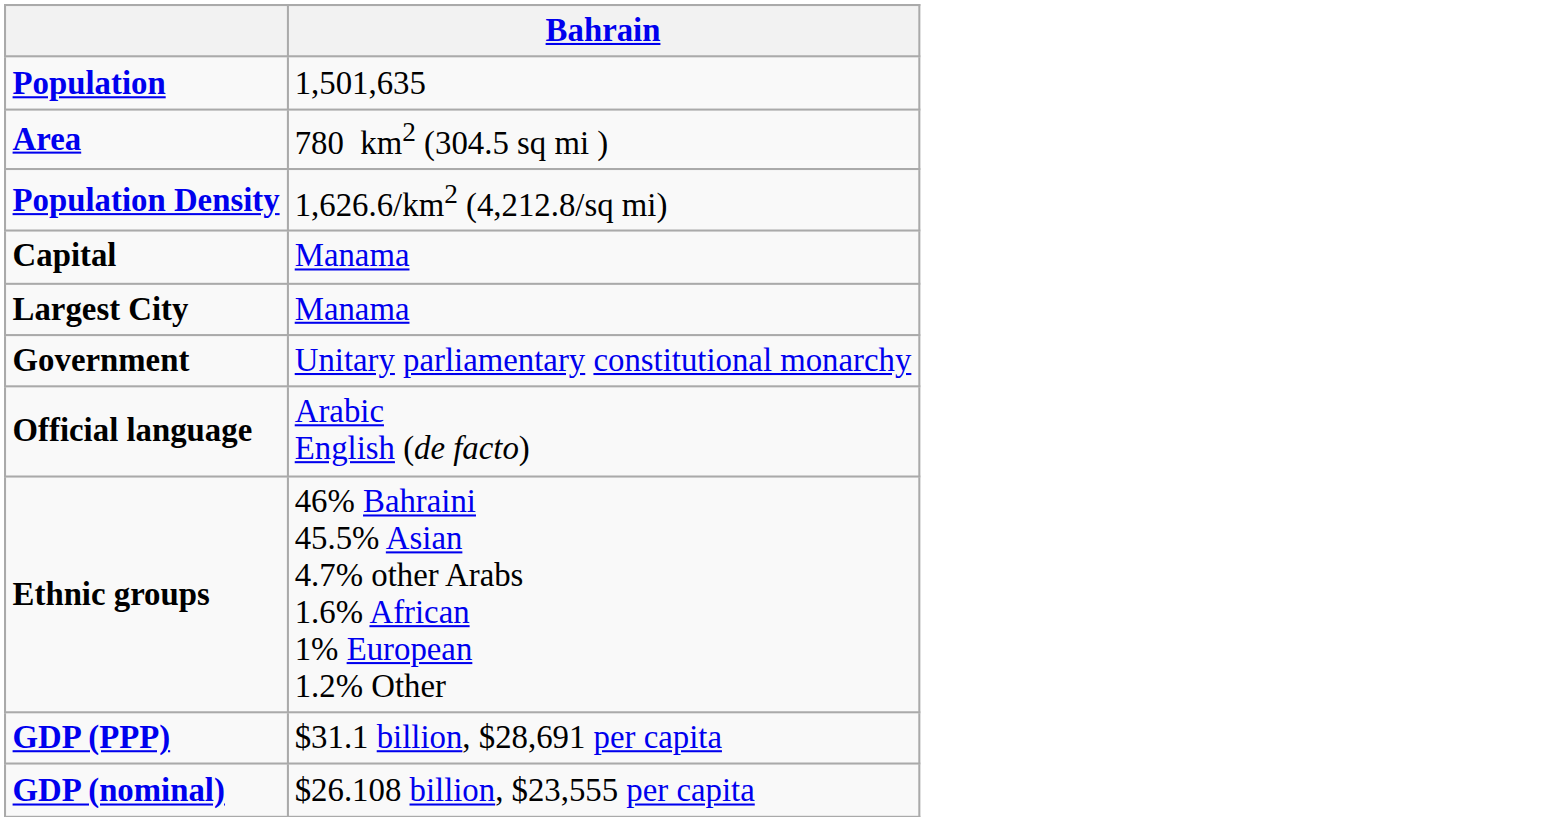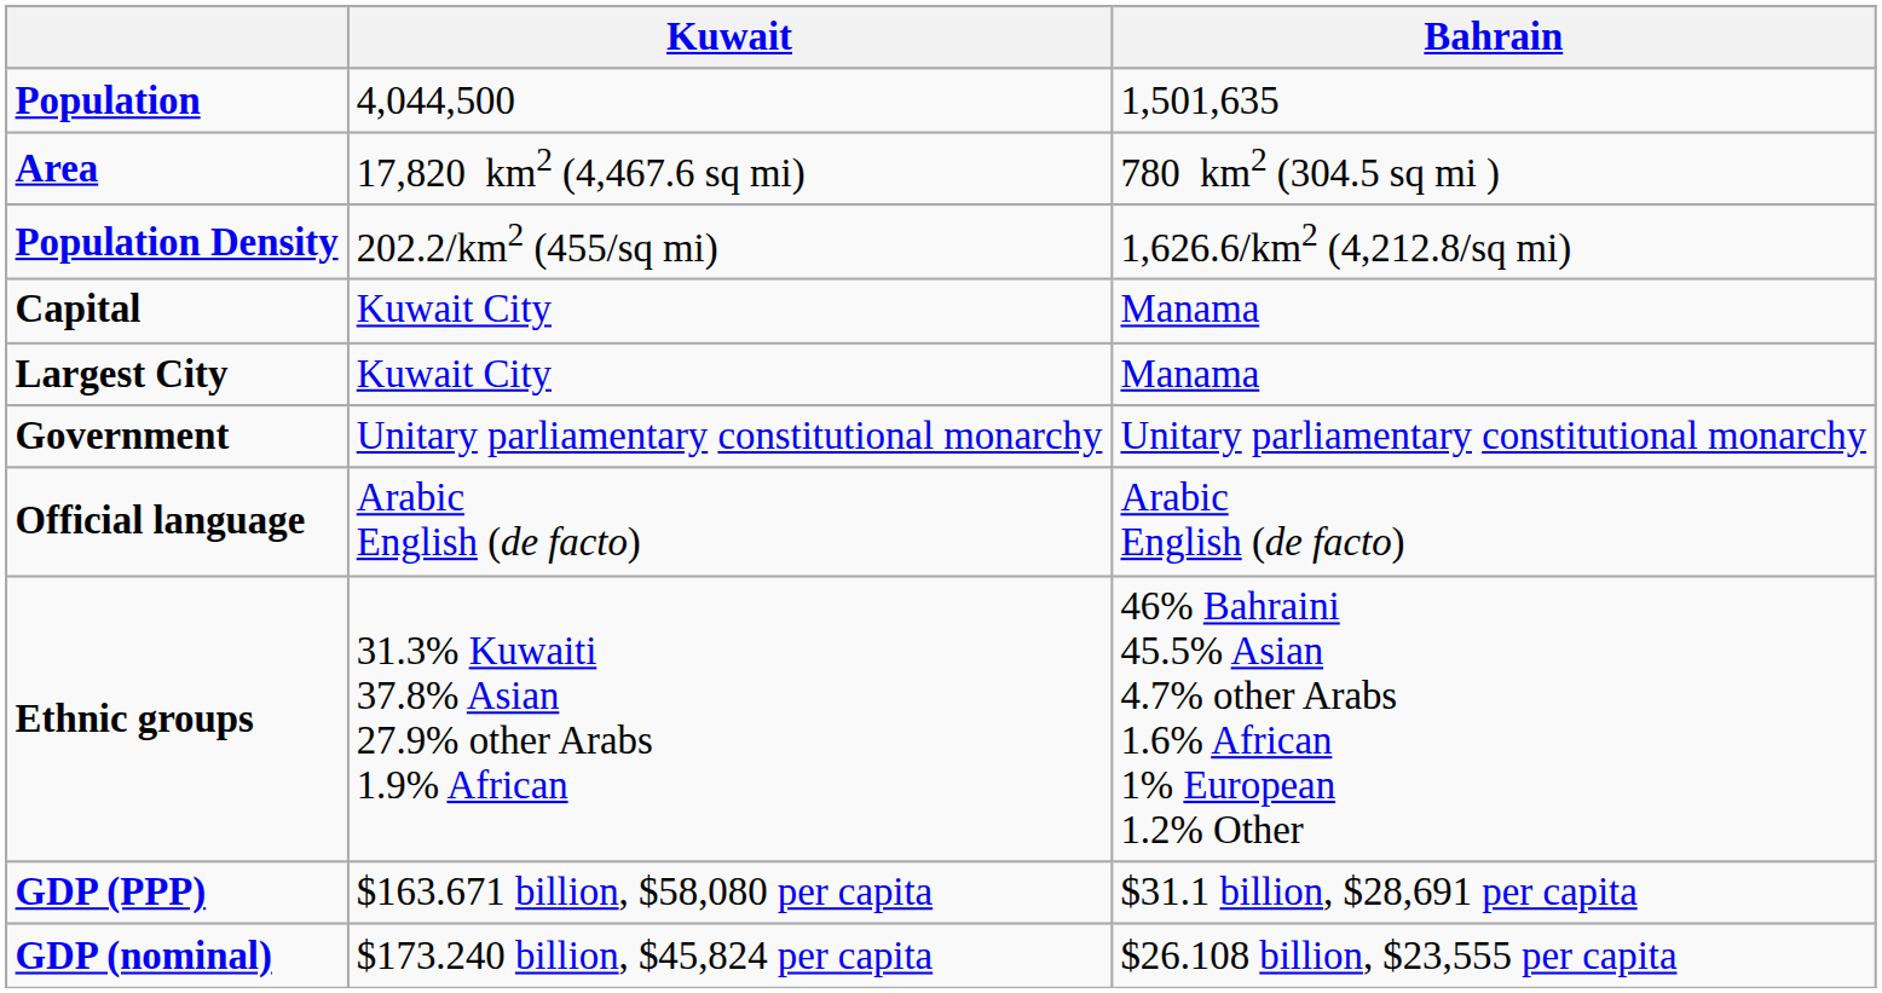 <table class="wikitable">
 <tr>
 <th></th>
+<th> <strong><a href='#'>Kuwait</a></strong></th>
 <th> <strong><a href='#'>Bahrain</a></strong></th>
 </tr>
 <tr>
 <td><strong><a href='#'>Population</a></strong></td>
+<td>4,044,500</td>
 <td>1,501,635</td>
 </tr>
 <tr>
 <td><strong><a href='#'>Area</a></strong></td>
+<td>17,820  km<sup>2</sup> (4,467.6 sq mi)</td>
 <td>780  km<sup>2</sup> (304.5 sq mi )</td>
 </tr>
 <tr>
 <td><strong><a href='#'>Population Density</a></strong></td>
+<td>202.2/km<sup>2</sup> (455/sq mi)</td>
 <td>1,626.6/km<sup>2</sup> (4,212.8/sq mi)</td>
 </tr>
 <tr>
 <td><strong>Capital</strong></td>
+<td><a href='#'>Kuwait City</a></td>
 <td><a href='#'>Manama</a></td>
 </tr>
 <tr>
 <td><strong>Largest City</strong></td>
+<td><a href='#'>Kuwait City</a></td>
 <td><a href='#'>Manama</a></td>
 </tr>
 <tr>
 <td><strong>Government</strong></td>
 <td><a href='#'>Unitary</a> <a href='#'>parliamentary</a> <a href='#'>constitutional monarchy</a></td>
+<td><a href='#'>Unitary</a> <a href='#'>parliamentary</a> <a href='#'>constitutional monarchy</a></td>
 </tr>
 <tr>
 <td><strong>Official language</strong></td>
 <td><a href='#'>Arabic</a><br><a href='#'>English</a> (<em>de facto</em>)</td>
+<td><a href='#'>Arabic</a><br><a href='#'>English</a> (<em>de facto</em>)</td>
 </tr>
 <tr>
 <td><strong>Ethnic groups</strong></td>
+<td>31.3% <a href='#'>Kuwaiti</a><br>37.8% <a href='#'>Asian</a><br>27.9% other Arabs<br>1.9% <a href='#'>African</a></td>
 <td>46% <a href='#'>Bahraini</a><br>45.5% <a href='#'>Asian</a><br>4.7% other Arabs<br>1.6% <a href='#'>African</a><br>1% <a href='#'>European</a><br>1.2% Other<br></td>
 </tr>
 <tr>
 <td><strong><a href='#'>GDP (PPP)</a></strong></td>
+<td>$163.671 <a href='#'>billion</a>, $58,080 <a href='#'>per capita</a></td>
 <td>$31.1 <a href='#'>billion</a>, $28,691 <a href='#'>per capita</a></td>
 </tr>
 <tr>
 <td><strong><a href='#'>GDP (nominal)</a></strong></td>
+<td>$173.240 <a href='#'>billion</a>, $45,824 <a href='#'>per capita</a></td>
 <td>$26.108 <a href='#'>billion</a>, $23,555 <a href='#'>per capita</a></td>
 </tr>
 </table>
